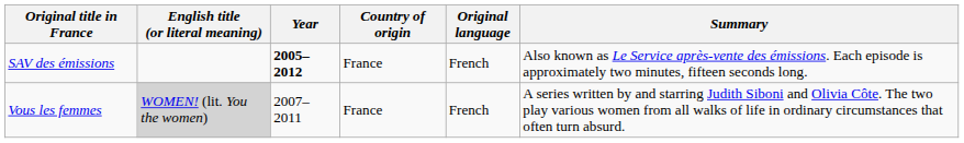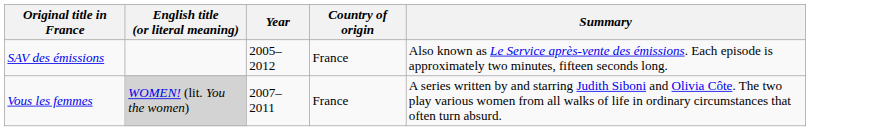 <table class="wikitable">
 <tr>
 <th style="width:140px;"><em>Original title in France</em></th>
 <th style="width:140px;"><em>English title<br>(or literal meaning)</em></th>
 <th style="width:70px;"><em>Year</em></th>
 <th style="width:110px;"><em>Country of origin</em></th>
-<th style="width:75px;"><em>Original language</em></th>
 <th style="width:480px;"><em>Summary</em></th>
 </tr>
 <tr>
 <td><em><a href='#'>SAV des émissions</a></em></td>
 <td></td>
-<td><strong>2005–2012</strong></td>
+<td>2005–2012</td>
 <td>France</td>
-<td>French</td>
 <td>Also known as <em><a href='#'>Le Service après-vente des émissions</a></em>. Each episode is approximately two minutes, fifteen seconds long.</td>
 </tr>
 <tr>
 <td><em><a href='#'>Vous les femmes</a></em></td>
 <td style="background: lightgrey;"><em><a href='#'>WOMEN!</a></em> (lit. <em>You the women</em>)</td>
 <td>2007–2011</td>
 <td>France</td>
-<td>French</td>
 <td>A series written by and starring <a href='#'>Judith Siboni</a> and <a href='#'>Olivia Côte</a>. The two play various women from all walks of life in ordinary circumstances that often turn absurd.</td>
 </tr>
 </table>
